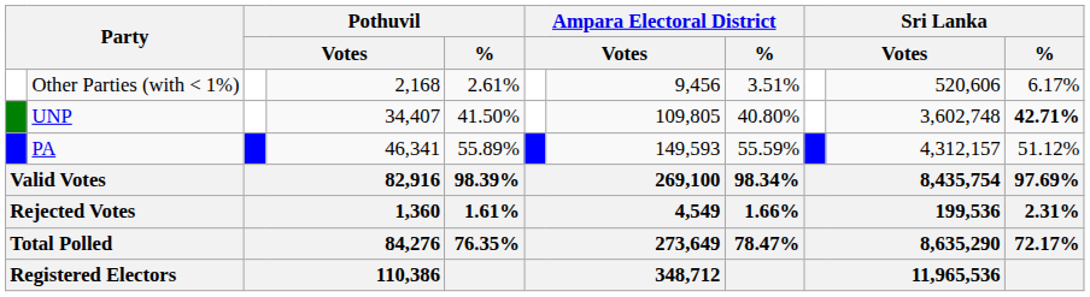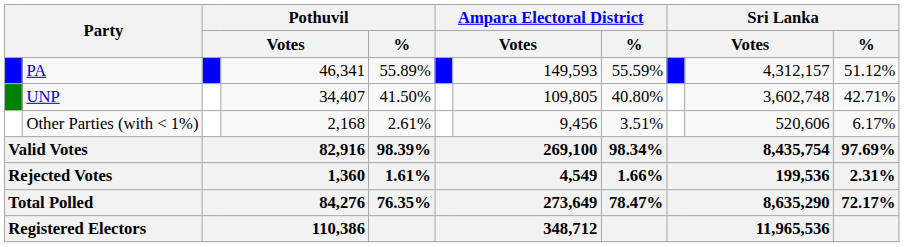 <table class="wikitable">
 <tr>
 <th colspan="2" width="144px"rowspan="2">Party</th>
 <th colspan="3" width="216px">Pothuvil</th>
 <th colspan="3" width="216px"><a href='#'>Ampara Electoral District</a></th>
 <th colspan="3" width="216px">Sri Lanka</th>
 </tr>
 <tr>
 <th colspan="2" width="144px">Votes</th>
 <th>%</th>
 <th colspan="2" width="144px">Votes</th>
 <th>%</th>
 <th colspan="2" width="144px">Votes</th>
 <th>%</th>
 </tr>
 <tr>
-<td style="background-color:white;" width="10px"></td>
-<td style="text-align:left;">Other Parties (with < 1%)</td>
-<td style="background-color:white;" width="10px"></td>
-<td style="text-align:right;">2,168</td>
-<td style="text-align:right;">2.61%</td>
-<td style="background-color:white;" width="10px"></td>
-<td style="text-align:right;">9,456</td>
-<td style="text-align:right;">3.51%</td>
-<td style="background-color:white;" width="10px"></td>
-<td style="text-align:right;">520,606</td>
-<td style="text-align:right;">6.17%</td>
+<td style="background-color:blue;" width="10px"></td>
+<td style="text-align:left;"><a href='#'>PA</a></td>
+<td style="background-color:blue;" width="10px"></td>
+<td style="text-align:right;">46,341</td>
+<td style="text-align:right;">55.89%</td>
+<td style="background-color:blue;" width="10px"></td>
+<td style="text-align:right;">149,593</td>
+<td style="text-align:right;">55.59%</td>
+<td style="background-color:blue;" width="10px"></td>
+<td style="text-align:right;">4,312,157</td>
+<td style="text-align:right;">51.12%</td>
 </tr>
 <tr>
 <td style="background-color:green;" width="10px"></td>
 <td style="text-align:left;"><a href='#'>UNP</a></td>
 <td style="background-color:white;" width="10px"></td>
 <td style="text-align:right;">34,407</td>
 <td style="text-align:right;">41.50%</td>
 <td style="background-color:white;" width="10px"></td>
 <td style="text-align:right;">109,805</td>
 <td style="text-align:right;">40.80%</td>
 <td style="background-color:white;" width="10px"></td>
 <td style="text-align:right;">3,602,748</td>
-<td style="text-align:right;"><strong>42.71%</strong></td>
+<td style="text-align:right;">42.71%</td>
 </tr>
 <tr>
-<td style="background-color:blue;" width="10px"></td>
-<td style="text-align:left;"><a href='#'>PA</a></td>
-<td style="background-color:blue;" width="10px"></td>
-<td style="text-align:right;">46,341</td>
-<td style="text-align:right;">55.89%</td>
-<td style="background-color:blue;" width="10px"></td>
-<td style="text-align:right;">149,593</td>
-<td style="text-align:right;">55.59%</td>
-<td style="background-color:blue;" width="10px"></td>
-<td style="text-align:right;">4,312,157</td>
-<td style="text-align:right;">51.12%</td>
+<td style="background-color:white;" width="10px"></td>
+<td style="text-align:left;">Other Parties (with < 1%)</td>
+<td style="background-color:white;" width="10px"></td>
+<td style="text-align:right;">2,168</td>
+<td style="text-align:right;">2.61%</td>
+<td style="background-color:white;" width="10px"></td>
+<td style="text-align:right;">9,456</td>
+<td style="text-align:right;">3.51%</td>
+<td style="background-color:white;" width="10px"></td>
+<td style="text-align:right;">520,606</td>
+<td style="text-align:right;">6.17%</td>
 </tr>
 <tr>
 <th colspan="2" width="144px"style="text-align:left;">Valid Votes</th>
 <th style="text-align:right;"colspan="2" width="144px">82,916</th>
 <th style="text-align:right;">98.39%</th>
 <th style="text-align:right;"colspan="2" width="144px">269,100</th>
 <th style="text-align:right;">98.34%</th>
 <th style="text-align:right;"colspan="2" width="144px">8,435,754</th>
 <th style="text-align:right;">97.69%</th>
 </tr>
 <tr>
 <th colspan="2" width="144px"style="text-align:left;">Rejected Votes</th>
 <th style="text-align:right;"colspan="2" width="144px">1,360</th>
 <th style="text-align:right;">1.61%</th>
 <th style="text-align:right;"colspan="2" width="144px">4,549</th>
 <th style="text-align:right;">1.66%</th>
 <th style="text-align:right;"colspan="2" width="144px">199,536</th>
 <th style="text-align:right;">2.31%</th>
 </tr>
 <tr>
 <th colspan="2" width="144px"style="text-align:left;">Total Polled</th>
 <th style="text-align:right;"colspan="2" width="144px">84,276</th>
 <th style="text-align:right;">76.35%</th>
 <th style="text-align:right;"colspan="2" width="144px">273,649</th>
 <th style="text-align:right;">78.47%</th>
 <th style="text-align:right;"colspan="2" width="144px">8,635,290</th>
 <th style="text-align:right;">72.17%</th>
 </tr>
 <tr>
 <th colspan="2" width="144px"style="text-align:left;">Registered Electors</th>
 <th style="text-align:right;"colspan="2" width="144px">110,386</th>
 <th></th>
 <th style="text-align:right;"colspan="2" width="144px">348,712</th>
 <th></th>
 <th style="text-align:right;"colspan="2" width="144px">11,965,536</th>
 <th></th>
 </tr>
 </table>
